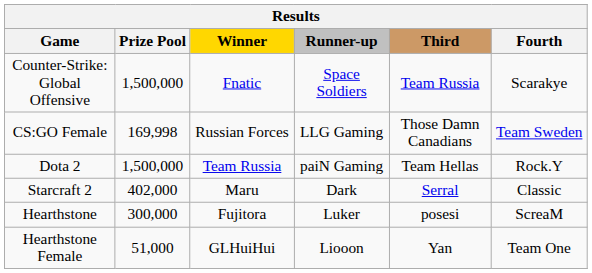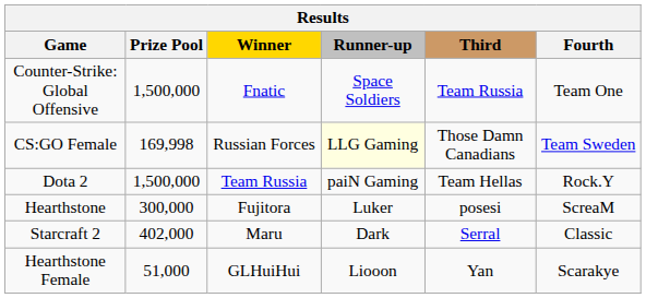 <table class="wikitable" style="text-align: center;">
 <tr>
 <th colspan=6>Results</th>
 </tr>
 <tr>
 <th width="250px">Game</th>
 <th width="100px">Prize Pool</th>
 <th style="text-align:center; background:gold;" width="250px">Winner</th>
 <th style="text-align:center; background:silver;" width="250px">Runner-up</th>
 <th style="text-align:center; background:#c96;" width="250px">Third</th>
 <th width="250px">Fourth</th>
 </tr>
 <tr>
 <td>Counter-Strike: Global Offensive</td>
 <td>1,500,000</td>
 <td> <a href='#'>Fnatic</a></td>
 <td> <a href='#'>Space Soldiers</a></td>
 <td> <a href='#'>Team Russia</a></td>
-<td> Scarakye</td>
+<td> Team One</td>
 </tr>
 <tr>
 <td>CS:GO Female</td>
 <td>169,998</td>
 <td> Russian Forces</td>
-<td> LLG Gaming</td>
+<td style="background: lightyellow;"> LLG Gaming</td>
 <td> Those Damn Canadians</td>
 <td> <a href='#'>Team Sweden</a></td>
 </tr>
 <tr>
 <td>Dota 2</td>
 <td>1,500,000</td>
 <td> <a href='#'>Team Russia</a></td>
 <td> paiN Gaming</td>
 <td> Team Hellas</td>
 <td> Rock.Y</td>
 </tr>
 <tr>
+<td>Hearthstone</td>
+<td>300,000</td>
+<td>Fujitora</td>
+<td>Luker</td>
+<td> posesi</td>
+<td>ScreaM</td>
+</tr>
+<tr>
 <td>Starcraft 2</td>
 <td>402,000</td>
 <td>Maru</td>
 <td> Dark</td>
 <td><a href='#'>Serral</a></td>
 <td> Classic</td>
 </tr>
 <tr>
-<td>Hearthstone</td>
-<td>300,000</td>
-<td>Fujitora</td>
-<td>Luker</td>
-<td> posesi</td>
-<td>ScreaM</td>
-</tr>
-<tr>
 <td>Hearthstone Female</td>
 <td>51,000</td>
 <td> GLHuiHui</td>
 <td> Liooon</td>
 <td> Yan</td>
-<td> Team One</td>
+<td> Scarakye</td>
 </tr>
 </table>
